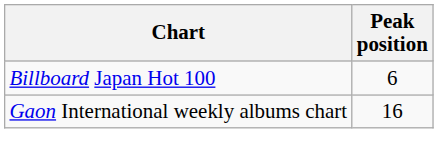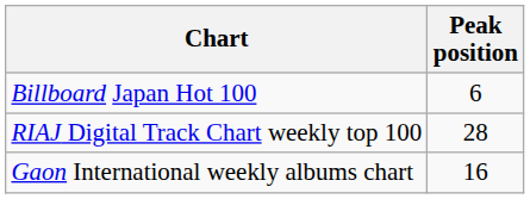 <table class="wikitable sortable" style="text-align:center;">
 <tr>
 <th>Chart</th>
 <th>Peak<br>position</th>
 </tr>
 <tr>
 <td align="left"><em><a href='#'>Billboard</a></em> <a href='#'>Japan Hot 100</a></td>
 <td>6</td>
 </tr>
 <tr>
+<td align="left"><a href='#'><em>RIAJ</em> Digital Track Chart</a> weekly top 100</td>
+<td>28</td>
+</tr>
+<tr>
 <td align="left"><em><a href='#'>Gaon</a></em> International weekly albums chart</td>
 <td>16</td>
 </tr>
 </table>
